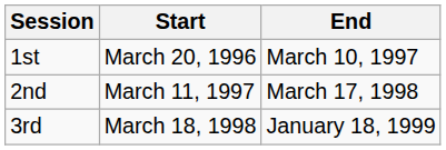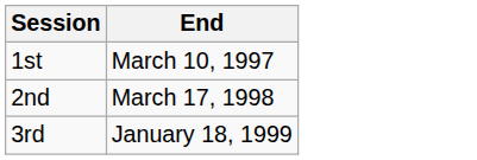 <table class="wikitable">
 <tr>
 <th>Session</th>
-<th>Start</th>
 <th>End</th>
 </tr>
 <tr>
 <td>1st</td>
-<td>March 20, 1996</td>
 <td>March 10, 1997</td>
 </tr>
 <tr>
 <td>2nd</td>
-<td>March 11, 1997</td>
 <td>March 17, 1998</td>
 </tr>
 <tr>
 <td>3rd</td>
-<td>March 18, 1998</td>
 <td>January 18, 1999</td>
 </tr>
 </table>
